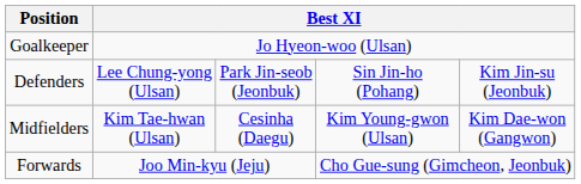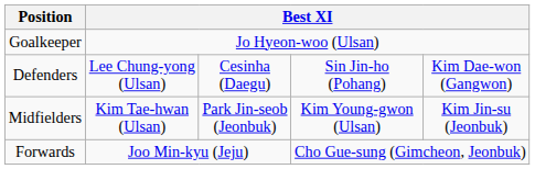 <table class="wikitable" style="text-align:center;">
 <tr>
 <th>Position</th>
 <th colspan=4><a href='#'>Best XI</a></th>
 </tr>
 <tr>
 <td align=center>Goalkeeper</td>
 <td colspan=4> <a href='#'>Jo Hyeon-woo</a> (<a href='#'>Ulsan</a>)</td>
 </tr>
 <tr>
 <td align=center>Defenders</td>
 <td> <a href='#'>Lee Chung-yong</a><br> (<a href='#'>Ulsan</a>)</td>
-<td> <a href='#'>Park Jin-seob</a><br> (<a href='#'>Jeonbuk</a>)</td>
+<td> <a href='#'>Cesinha</a><br> (<a href='#'>Daegu</a>)</td>
 <td> <a href='#'>Sin Jin-ho</a><br> (<a href='#'>Pohang</a>)</td>
-<td> <a href='#'>Kim Jin-su</a><br> (<a href='#'>Jeonbuk</a>)</td>
+<td> <a href='#'>Kim Dae-won</a><br> (<a href='#'>Gangwon</a>)</td>
 </tr>
 <tr>
 <td align=center>Midfielders</td>
 <td> <a href='#'>Kim Tae-hwan</a><br> (<a href='#'>Ulsan</a>)</td>
-<td> <a href='#'>Cesinha</a><br> (<a href='#'>Daegu</a>)</td>
+<td> <a href='#'>Park Jin-seob</a><br> (<a href='#'>Jeonbuk</a>)</td>
 <td> <a href='#'>Kim Young-gwon</a><br> (<a href='#'>Ulsan</a>)</td>
-<td> <a href='#'>Kim Dae-won</a><br> (<a href='#'>Gangwon</a>)</td>
+<td> <a href='#'>Kim Jin-su</a><br> (<a href='#'>Jeonbuk</a>)</td>
 </tr>
 <tr>
 <td align=center>Forwards</td>
 <td colspan=2> <a href='#'>Joo Min-kyu</a> (<a href='#'>Jeju</a>)</td>
 <td colspan=2> <a href='#'>Cho Gue-sung</a> (<a href='#'>Gimcheon</a>, <a href='#'>Jeonbuk</a>)</td>
 </tr>
 </table>
